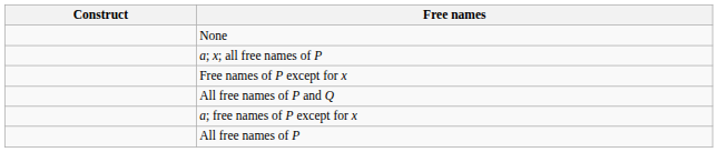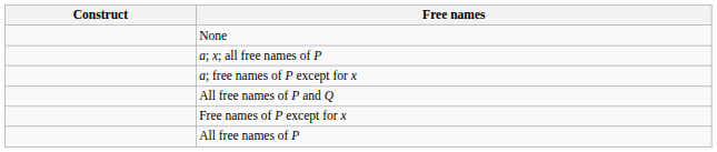 <table class="wikitable" style="width: 100%;">
 <tr>
 <th>Construct</th>
 <th>Free names</th>
 </tr>
 <tr>
 <td></td>
 <td>None</td>
 </tr>
 <tr>
 <td></td>
 <td><em>a</em>; <em>x</em>; all free names of <em>P</em></td>
 </tr>
 <tr>
 <td></td>
-<td>Free names of <em>P</em> except for <em>x</em></td>
+<td><em>a</em>; free names of <em>P</em> except for <em>x</em></td>
 </tr>
 <tr>
 <td></td>
 <td>All free names of <em>P</em> and <em>Q</em></td>
 </tr>
 <tr>
 <td></td>
-<td><em>a</em>; free names of <em>P</em> except for <em>x</em></td>
+<td>Free names of <em>P</em> except for <em>x</em></td>
 </tr>
 <tr>
 <td></td>
 <td>All free names of <em>P</em></td>
 </tr>
 </table>
